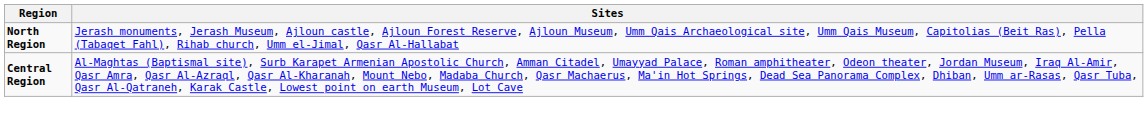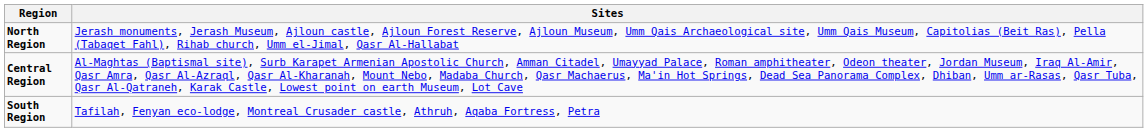 <table class="wikitable" style="font-size:90%">
 <tr>
 <th>Region</th>
 <th>Sites</th>
 </tr>
 <tr>
 <td><strong>North Region</strong></td>
 <td><a href='#'>Jerash monuments</a>, <a href='#'>Jerash Museum</a>, <a href='#'>Ajloun castle</a>, <a href='#'>Ajloun Forest Reserve</a>, <a href='#'>Ajloun Museum</a>, <a href='#'>Umm Qais Archaeological site</a>, <a href='#'>Umm Qais Museum</a>, <a href='#'>Capitolias (Beit Ras)</a>, <a href='#'>Pella (Tabaqet Fahl)</a>, <a href='#'>Rihab church</a>, <a href='#'>Umm el-Jimal</a>, <a href='#'>Qasr Al-Hallabat</a></td>
 </tr>
 <tr>
 <td><strong>Central Region</strong></td>
 <td><a href='#'>Al-Maghtas (Baptismal site)</a>, <a href='#'>Surb Karapet Armenian Apostolic Church</a>, <a href='#'>Amman Citadel</a>, <a href='#'>Umayyad Palace</a>, <a href='#'>Roman amphitheater</a>, <a href='#'>Odeon theater</a>, <a href='#'>Jordan Museum</a>, <a href='#'>Iraq Al-Amir</a>, <a href='#'>Qasr Amra</a>, <a href='#'>Qasr Al-Azraql</a>, <a href='#'>Qasr Al-Kharanah</a>, <a href='#'>Mount Nebo</a>, <a href='#'>Madaba Church</a>, <a href='#'>Qasr Machaerus</a>, <a href='#'>Ma'in Hot Springs</a>, <a href='#'>Dead Sea Panorama Complex</a>, <a href='#'>Dhiban</a>, <a href='#'>Umm ar-Rasas</a>, <a href='#'>Qasr Tuba</a>, <a href='#'>Qasr Al-Qatraneh</a>, <a href='#'>Karak Castle</a>, <a href='#'>Lowest point on earth Museum</a>, <a href='#'>Lot Cave</a></td>
 </tr>
+<tr>
+<td><strong>South Region</strong></td>
+<td><a href='#'>Tafilah</a>, <a href='#'>Fenyan eco-lodge</a>, <a href='#'>Montreal Crusader castle</a>, <a href='#'>Athruh</a>, <a href='#'>Aqaba Fortress</a>, <a href='#'>Petra</a></td>
+</tr>
 </table>
